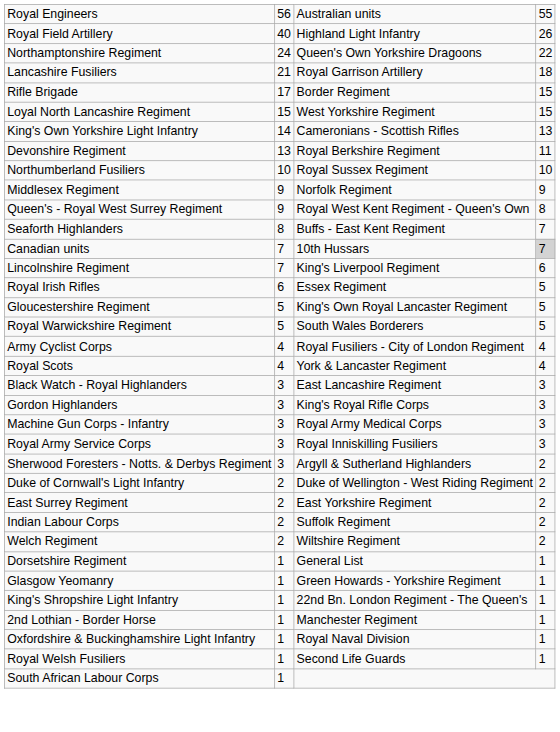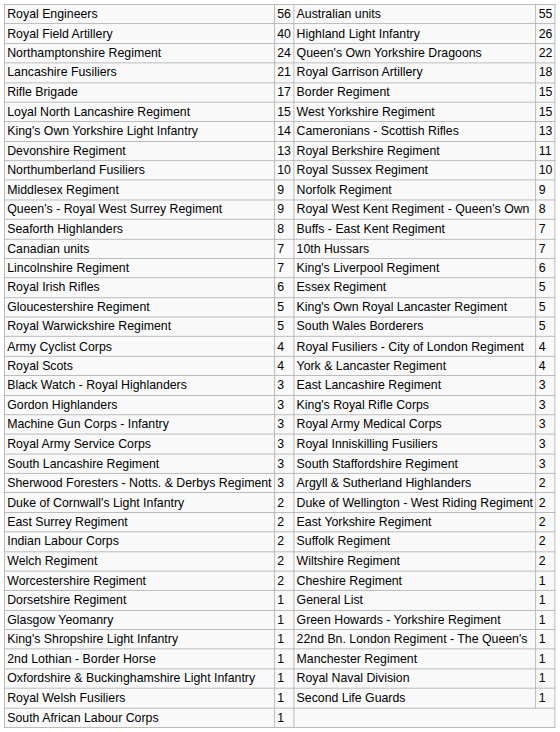 <table class="wikitable">
 <tr>
 <td>Royal Engineers</td>
 <td>56</td>
 <td>Australian units</td>
 <td>55</td>
 </tr>
 <tr>
 <td>Royal Field Artillery</td>
 <td>40</td>
 <td>Highland Light Infantry</td>
 <td>26</td>
 </tr>
 <tr>
 <td>Northamptonshire Regiment</td>
 <td>24</td>
 <td>Queen's Own Yorkshire Dragoons</td>
 <td>22</td>
 </tr>
 <tr>
 <td>Lancashire Fusiliers</td>
 <td>21</td>
 <td>Royal Garrison Artillery</td>
 <td>18</td>
 </tr>
 <tr>
 <td>Rifle Brigade</td>
 <td>17</td>
 <td>Border Regiment</td>
 <td>15</td>
 </tr>
 <tr>
 <td>Loyal North Lancashire Regiment</td>
 <td>15</td>
 <td>West Yorkshire Regiment</td>
 <td>15</td>
 </tr>
 <tr>
 <td>King's Own Yorkshire Light Infantry</td>
 <td>14</td>
 <td>Cameronians - Scottish Rifles</td>
 <td>13</td>
 </tr>
 <tr>
 <td>Devonshire Regiment</td>
 <td>13</td>
 <td>Royal Berkshire Regiment</td>
 <td>11</td>
 </tr>
 <tr>
 <td>Northumberland Fusiliers</td>
 <td>10</td>
 <td>Royal Sussex Regiment</td>
 <td>10</td>
 </tr>
 <tr>
 <td>Middlesex Regiment</td>
 <td>9</td>
 <td>Norfolk Regiment</td>
 <td>9</td>
 </tr>
 <tr>
 <td>Queen's - Royal West Surrey Regiment</td>
 <td>9</td>
 <td>Royal West Kent Regiment - Queen's Own</td>
 <td>8</td>
 </tr>
 <tr>
 <td>Seaforth Highlanders</td>
 <td>8</td>
 <td>Buffs - East Kent Regiment</td>
 <td>7</td>
 </tr>
 <tr>
 <td>Canadian units</td>
 <td>7</td>
 <td>10th Hussars</td>
-<td style="background: lightgrey;">7</td>
+<td>7</td>
 </tr>
 <tr>
 <td>Lincolnshire Regiment</td>
 <td>7</td>
 <td>King's Liverpool Regiment</td>
 <td>6</td>
 </tr>
 <tr>
 <td>Royal Irish Rifles</td>
 <td>6</td>
 <td>Essex Regiment</td>
 <td>5</td>
 </tr>
 <tr>
 <td>Gloucestershire Regiment</td>
 <td>5</td>
 <td>King's Own Royal Lancaster Regiment</td>
 <td>5</td>
 </tr>
 <tr>
 <td>Royal Warwickshire Regiment</td>
 <td>5</td>
 <td>South Wales Borderers</td>
 <td>5</td>
 </tr>
 <tr>
 <td>Army Cyclist Corps</td>
 <td>4</td>
 <td>Royal Fusiliers - City of London Regiment</td>
 <td>4</td>
 </tr>
 <tr>
 <td>Royal Scots</td>
 <td>4</td>
 <td>York & Lancaster Regiment</td>
 <td>4</td>
 </tr>
 <tr>
 <td>Black Watch - Royal Highlanders</td>
 <td>3</td>
 <td>East Lancashire Regiment</td>
 <td>3</td>
 </tr>
 <tr>
 <td>Gordon Highlanders</td>
 <td>3</td>
 <td>King's Royal Rifle Corps</td>
 <td>3</td>
 </tr>
 <tr>
 <td>Machine Gun Corps - Infantry</td>
 <td>3</td>
 <td>Royal Army Medical Corps</td>
 <td>3</td>
 </tr>
 <tr>
 <td>Royal Army Service Corps</td>
 <td>3</td>
 <td>Royal Inniskilling Fusiliers</td>
 <td>3</td>
 </tr>
 <tr>
+<td>South Lancashire Regiment</td>
+<td>3</td>
+<td>South Staffordshire Regiment</td>
+<td>3</td>
+</tr>
+<tr>
 <td>Sherwood Foresters - Notts. & Derbys Regiment</td>
 <td>3</td>
 <td>Argyll & Sutherland Highlanders</td>
 <td>2</td>
 </tr>
 <tr>
 <td>Duke of Cornwall's Light Infantry</td>
 <td>2</td>
 <td>Duke of Wellington - West Riding Regiment</td>
 <td>2</td>
 </tr>
 <tr>
 <td>East Surrey Regiment</td>
 <td>2</td>
 <td>East Yorkshire Regiment</td>
 <td>2</td>
 </tr>
 <tr>
 <td>Indian Labour Corps</td>
 <td>2</td>
 <td>Suffolk Regiment</td>
 <td>2</td>
 </tr>
 <tr>
 <td>Welch Regiment</td>
 <td>2</td>
 <td>Wiltshire Regiment</td>
 <td>2</td>
+</tr>
+<tr>
+<td>Worcestershire Regiment</td>
+<td>2</td>
+<td>Cheshire Regiment</td>
+<td>1</td>
 </tr>
 <tr>
 <td>Dorsetshire Regiment</td>
 <td>1</td>
 <td>General List</td>
 <td>1</td>
 </tr>
 <tr>
 <td>Glasgow Yeomanry</td>
 <td>1</td>
 <td>Green Howards - Yorkshire Regiment</td>
 <td>1</td>
 </tr>
 <tr>
 <td>King's Shropshire Light Infantry</td>
 <td>1</td>
 <td>22nd Bn. London Regiment - The Queen's</td>
 <td>1</td>
 </tr>
 <tr>
 <td>2nd Lothian - Border Horse</td>
 <td>1</td>
 <td>Manchester Regiment</td>
 <td>1</td>
 </tr>
 <tr>
 <td>Oxfordshire & Buckinghamshire Light Infantry</td>
 <td>1</td>
 <td>Royal Naval Division</td>
 <td>1</td>
 </tr>
 <tr>
 <td>Royal Welsh Fusiliers</td>
 <td>1</td>
 <td>Second Life Guards</td>
 <td>1</td>
 </tr>
 <tr>
 <td>South African Labour Corps</td>
 <td>1</td>
 </tr>
 </table>
